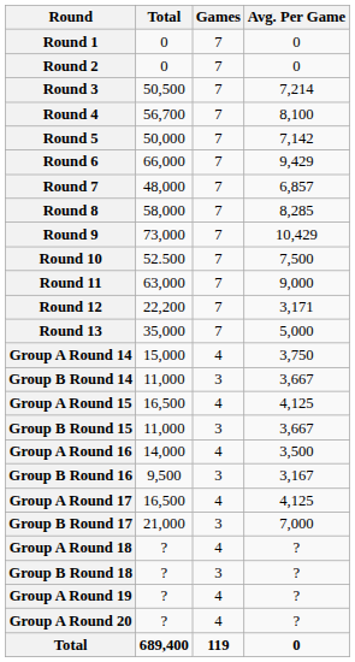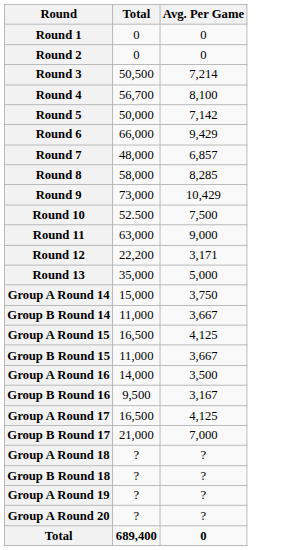 <table class="wikitable plainrowheaders sortable" style="text-align:center;">
 <tr>
 <th>Round</th>
 <th>Total</th>
-<th>Games</th>
 <th>Avg. Per Game</th>
 </tr>
 <tr>
 <th scope='row'>Round 1</th>
 <td>0</td>
-<td>7</td>
 <td>0</td>
 </tr>
 <tr>
 <th scope='row'>Round 2</th>
 <td>0</td>
-<td>7</td>
 <td>0</td>
 </tr>
 <tr>
 <th scope='row'>Round 3</th>
 <td>50,500</td>
-<td>7</td>
 <td>7,214</td>
 </tr>
 <tr>
 <th scope='row'>Round 4</th>
 <td>56,700</td>
-<td>7</td>
 <td>8,100</td>
 </tr>
 <tr>
 <th scope='row'>Round 5</th>
 <td>50,000</td>
-<td>7</td>
 <td>7,142</td>
 </tr>
 <tr>
 <th scope='row'>Round 6</th>
 <td>66,000</td>
-<td>7</td>
 <td>9,429</td>
 </tr>
 <tr>
 <th scope='row'>Round 7</th>
 <td>48,000</td>
-<td>7</td>
 <td>6,857</td>
 </tr>
 <tr>
 <th scope='row'>Round 8</th>
 <td>58,000</td>
-<td>7</td>
 <td>8,285</td>
 </tr>
 <tr>
 <th scope='row'>Round 9</th>
 <td>73,000</td>
-<td>7</td>
 <td>10,429</td>
 </tr>
 <tr>
 <th scope='row'>Round 10</th>
 <td>52.500</td>
-<td>7</td>
 <td>7,500</td>
 </tr>
 <tr>
 <th scope='row'>Round 11</th>
 <td>63,000</td>
-<td>7</td>
 <td>9,000</td>
 </tr>
 <tr>
 <th scope='row'>Round 12</th>
 <td>22,200</td>
-<td>7</td>
 <td>3,171</td>
 </tr>
 <tr>
 <th scope='row'>Round 13</th>
 <td>35,000</td>
-<td>7</td>
 <td>5,000</td>
 </tr>
 <tr>
 <th scope='row'>Group A Round 14</th>
 <td>15,000</td>
-<td>4</td>
 <td>3,750</td>
 </tr>
 <tr>
 <th scope="row">Group B Round 14</th>
 <td>11,000</td>
-<td>3</td>
 <td>3,667</td>
 </tr>
 <tr>
 <th scope="row">Group A Round 15</th>
 <td>16,500</td>
-<td>4</td>
 <td>4,125</td>
 </tr>
 <tr>
 <th scope="row">Group B Round 15</th>
 <td>11,000</td>
-<td>3</td>
 <td>3,667</td>
 </tr>
 <tr>
 <th scope="row">Group A Round 16</th>
 <td>14,000</td>
-<td>4</td>
 <td>3,500</td>
 </tr>
 <tr>
 <th scope="row">Group B Round 16</th>
 <td>9,500</td>
-<td>3</td>
 <td>3,167</td>
 </tr>
 <tr>
 <th scope="row">Group A Round 17</th>
 <td>16,500</td>
-<td>4</td>
 <td>4,125</td>
 </tr>
 <tr>
 <th scope="row">Group B Round 17</th>
 <td>21,000</td>
-<td>3</td>
 <td>7,000</td>
 </tr>
 <tr>
 <th scope="row">Group A Round 18</th>
 <td>?</td>
-<td>4</td>
 <td>?</td>
 </tr>
 <tr>
 <th scope="row">Group B Round 18</th>
 <td>?</td>
-<td>3</td>
 <td>?</td>
 </tr>
 <tr>
 <th scope="row">Group A Round 19</th>
 <td>?</td>
-<td>4</td>
 <td>?</td>
 </tr>
 <tr>
 <th scope="row">Group A Round 20</th>
 <td>?</td>
-<td>4</td>
 <td>?</td>
 </tr>
 <tr>
 <th scope="row">Total</th>
 <td><strong>689,400</strong></td>
-<td><strong>119</strong></td>
 <td><strong>0</strong></td>
 </tr>
 </table>
